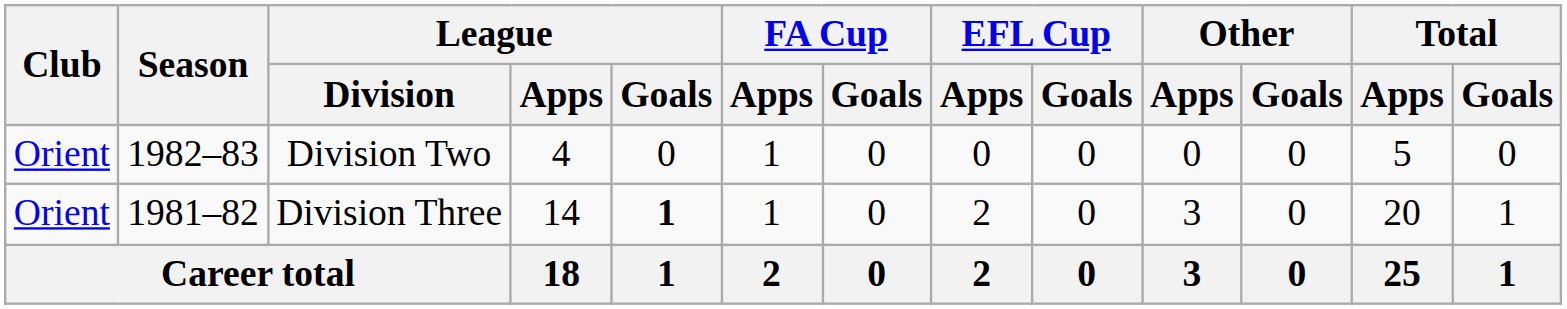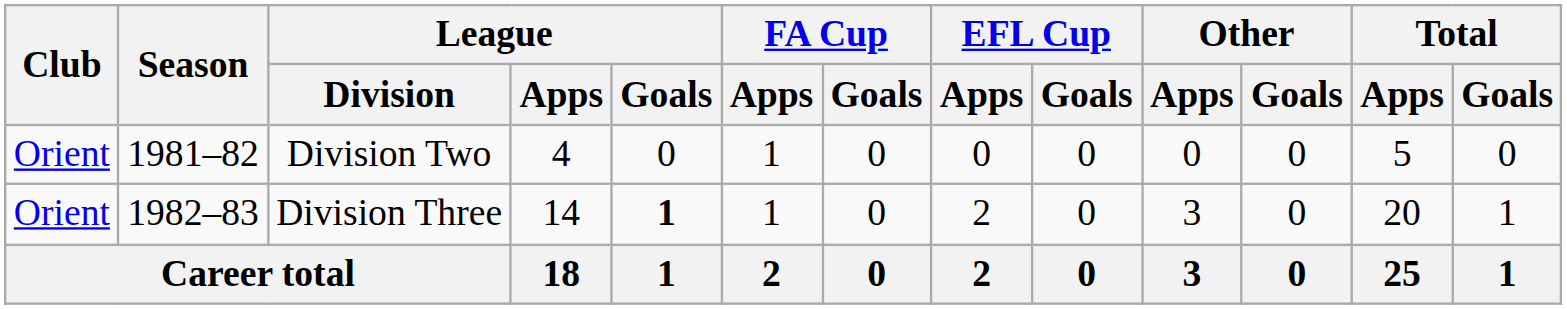 <table class="wikitable" style="text-align:center;">
 <tr>
 <th rowspan="2">Club</th>
 <th rowspan="2">Season</th>
 <th colspan="3">League</th>
 <th colspan="2"><a href='#'>FA Cup</a></th>
 <th colspan="2"><a href='#'>EFL Cup</a></th>
 <th colspan="2">Other</th>
 <th colspan="2">Total</th>
 </tr>
 <tr>
 <th>Division</th>
 <th>Apps</th>
 <th>Goals</th>
 <th>Apps</th>
 <th>Goals</th>
 <th>Apps</th>
 <th>Goals</th>
 <th>Apps</th>
 <th>Goals</th>
 <th>Apps</th>
 <th>Goals</th>
 </tr>
 <tr>
 <td><a href='#'>Orient</a></td>
-<td>1982–83</td>
+<td>1981–82</td>
 <td>Division Two</td>
 <td>4</td>
 <td>0</td>
 <td>1</td>
 <td>0</td>
 <td>0</td>
 <td>0</td>
 <td>0</td>
 <td>0</td>
 <td>5</td>
 <td>0</td>
 </tr>
 <tr>
 <td><a href='#'>Orient</a></td>
-<td>1981–82</td>
+<td>1982–83</td>
 <td>Division Three</td>
 <td>14</td>
 <td><strong>1</strong></td>
 <td>1</td>
 <td>0</td>
 <td>2</td>
 <td>0</td>
 <td>3</td>
 <td>0</td>
 <td>20</td>
 <td>1</td>
 </tr>
 <tr>
 <th colspan="3">Career total</th>
 <th>18</th>
 <th>1</th>
 <th>2</th>
 <th>0</th>
 <th>2</th>
 <th>0</th>
 <th>3</th>
 <th>0</th>
 <th>25</th>
 <th>1</th>
 </tr>
 </table>
